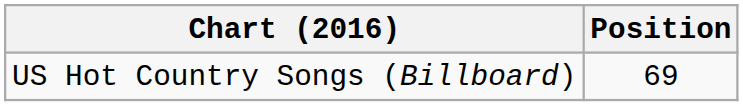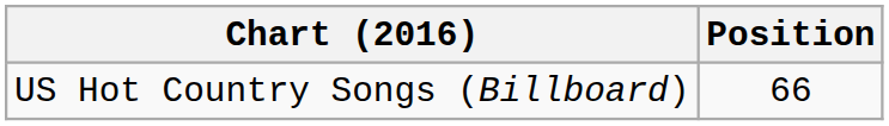 <table class="wikitable">
 <tr>
 <th>Chart (2016)</th>
 <th>Position</th>
 </tr>
 <tr>
 <td>US Hot Country Songs (<em>Billboard</em>)</td>
-<td align="center">69</td>
+<td align="center">66</td>
 </tr>
 </table>
